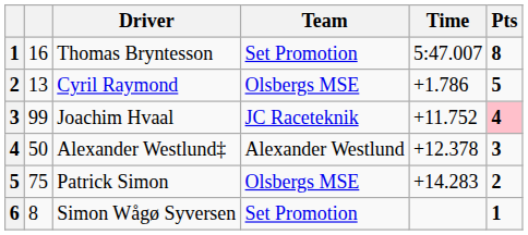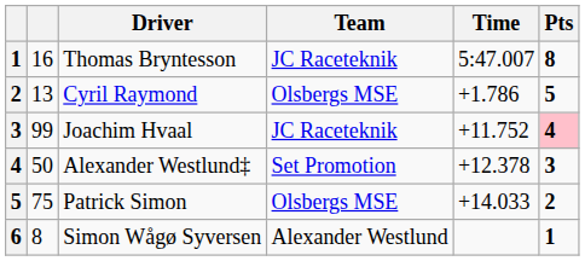 <table class=wikitable style="font-size:95%">
 <tr>
 <th></th>
 <th></th>
 <th>Driver</th>
 <th>Team</th>
 <th>Time</th>
 <th>Pts</th>
 </tr>
 <tr>
 <th>1</th>
 <td>16</td>
 <td> Thomas Bryntesson</td>
-<td><a href='#'>Set Promotion</a></td>
+<td><a href='#'>JC Raceteknik</a></td>
 <td>5:47.007</td>
 <td><strong>8</strong></td>
 </tr>
 <tr>
 <th>2</th>
 <td>13</td>
 <td> <a href='#'>Cyril Raymond</a></td>
 <td><a href='#'>Olsbergs MSE</a></td>
 <td>+1.786</td>
 <td><strong>5</strong></td>
 </tr>
 <tr>
 <th>3</th>
 <td>99</td>
 <td> Joachim Hvaal</td>
 <td><a href='#'>JC Raceteknik</a></td>
 <td>+11.752</td>
 <td style="background: pink;"><strong>4</strong></td>
 </tr>
 <tr>
 <th>4</th>
 <td>50</td>
 <td> Alexander Westlund‡</td>
-<td>Alexander Westlund</td>
+<td><a href='#'>Set Promotion</a></td>
 <td>+12.378</td>
 <td><strong>3</strong></td>
 </tr>
 <tr>
 <th>5</th>
 <td>75</td>
 <td> Patrick Simon</td>
 <td><a href='#'>Olsbergs MSE</a></td>
-<td>+14.283</td>
+<td>+14.033</td>
 <td><strong>2</strong></td>
 </tr>
 <tr>
 <th>6</th>
 <td>8</td>
 <td> Simon Wågø Syversen</td>
-<td><a href='#'>Set Promotion</a></td>
+<td>Alexander Westlund</td>
 <td></td>
 <td><strong>1</strong></td>
 </tr>
 </table>
